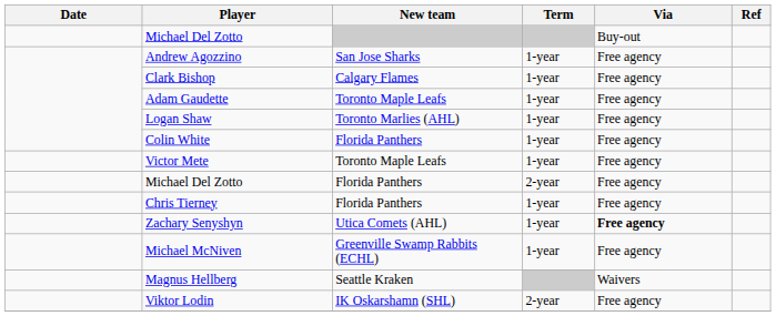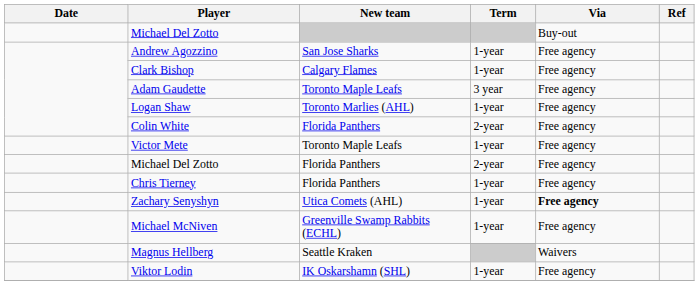 <table class="wikitable">
 <tr style="background:#ddd; text-align:center;">
 <th style="width: 10em;">Date</th>
 <th style="width: 14em;">Player</th>
 <th style="width: 14em;">New team</th>
 <th style="width: 5em;">Term</th>
 <th style="width: 10em;">Via</th>
 <th style="width: 2.5em;">Ref</th>
 </tr>
 <tr>
 <td></td>
 <td><a href='#'>Michael Del Zotto</a></td>
 <td style="background:#ccc;"></td>
 <td style="background:#ccc;"></td>
 <td>Buy-out</td>
 <td></td>
 </tr>
 <tr>
 <td rowspan=5></td>
 <td><a href='#'>Andrew Agozzino</a></td>
 <td><a href='#'>San Jose Sharks</a></td>
 <td>1-year</td>
 <td>Free agency</td>
 <td></td>
 </tr>
 <tr>
 <td><a href='#'>Clark Bishop</a></td>
 <td><a href='#'>Calgary Flames</a></td>
 <td>1-year</td>
 <td>Free agency</td>
 <td></td>
 </tr>
 <tr>
 <td><a href='#'>Adam Gaudette</a></td>
 <td><a href='#'>Toronto Maple Leafs</a></td>
-<td>1-year</td>
+<td>3 year</td>
 <td>Free agency</td>
 <td></td>
 </tr>
 <tr>
 <td><a href='#'>Logan Shaw</a></td>
 <td><a href='#'>Toronto Marlies</a> (<a href='#'>AHL</a>)</td>
 <td>1-year</td>
 <td>Free agency</td>
 <td></td>
 </tr>
 <tr>
 <td><a href='#'>Colin White</a></td>
 <td><a href='#'>Florida Panthers</a></td>
-<td>1-year</td>
+<td>2-year</td>
 <td>Free agency</td>
 <td></td>
 </tr>
 <tr>
 <td></td>
 <td><a href='#'>Victor Mete</a></td>
 <td>Toronto Maple Leafs</td>
 <td>1-year</td>
 <td>Free agency</td>
 <td></td>
 </tr>
 <tr>
 <td></td>
 <td>Michael Del Zotto</td>
 <td>Florida Panthers</td>
 <td>2-year</td>
 <td>Free agency</td>
 <td></td>
 </tr>
 <tr>
 <td></td>
 <td><a href='#'>Chris Tierney</a></td>
 <td>Florida Panthers</td>
 <td>1-year</td>
 <td>Free agency</td>
 <td></td>
 </tr>
 <tr>
 <td></td>
 <td><a href='#'>Zachary Senyshyn</a></td>
 <td><a href='#'>Utica Comets</a> (AHL)</td>
 <td>1-year</td>
 <td><strong>Free agency</strong></td>
 <td></td>
 </tr>
 <tr>
 <td></td>
 <td><a href='#'>Michael McNiven</a></td>
 <td><a href='#'>Greenville Swamp Rabbits</a> (<a href='#'>ECHL</a>)</td>
 <td>1-year</td>
 <td>Free agency</td>
 <td></td>
 </tr>
 <tr>
 <td></td>
 <td><a href='#'>Magnus Hellberg</a></td>
 <td>Seattle Kraken</td>
 <td style="background:#ccc;"></td>
 <td>Waivers</td>
 <td></td>
 </tr>
 <tr>
 <td></td>
 <td><a href='#'>Viktor Lodin</a></td>
 <td><a href='#'>IK Oskarshamn</a> (<a href='#'>SHL</a>)</td>
-<td>2-year</td>
+<td>1-year</td>
 <td>Free agency</td>
 <td></td>
 </tr>
 <tr>
 </tr>
 </table>
